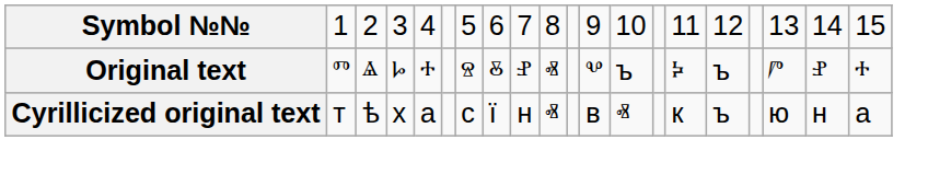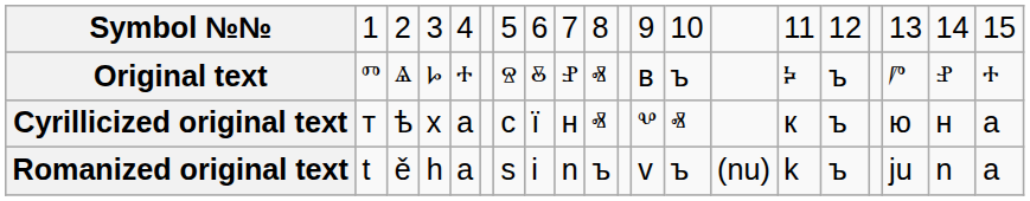 <table class="wikitable">
 <tr>
 <th>Symbol №№</th>
 <td>1</td>
 <td>2</td>
 <td>3</td>
 <td>4</td>
 <td></td>
 <td>5</td>
 <td>6</td>
 <td>7</td>
 <td>8</td>
 <td></td>
 <td>9</td>
 <td>10</td>
 <td></td>
 <td>11</td>
 <td>12</td>
 <td></td>
 <td>13</td>
 <td>14</td>
 <td>15</td>
 </tr>
 <tr>
 <th>Original text</th>
 <td>ⱅ</td>
 <td>ⱑ</td>
 <td>ⱈ</td>
 <td>ⰰ</td>
 <td></td>
 <td>ⱄ</td>
 <td>ⰻ</td>
 <td>ⱀ</td>
 <td>ⱏ</td>
 <td></td>
-<td>ⰲ</td>
+<td>в</td>
 <td>ъ</td>
 <td></td>
 <td>ⰽ</td>
 <td>ъ</td>
 <td></td>
 <td>ⱓ</td>
 <td>ⱀ</td>
 <td>ⰰ</td>
 </tr>
 <tr>
 <th>Cyrillicized original text</th>
 <td>т</td>
 <td>ѣ</td>
 <td>х</td>
 <td>а</td>
 <td></td>
 <td>с</td>
 <td>ї</td>
 <td>н</td>
 <td>ⱏ</td>
 <td></td>
-<td>в</td>
+<td>ⰲ</td>
 <td>ⱏ</td>
 <td></td>
 <td>к</td>
 <td>ъ</td>
 <td></td>
 <td>ю</td>
 <td>н</td>
 <td>а</td>
 </tr>
+<tr>
+<th>Romanized original text</th>
+<td>t</td>
+<td>ě</td>
+<td>h</td>
+<td>a</td>
+<td></td>
+<td>s</td>
+<td>i</td>
+<td>n</td>
+<td>ъ</td>
+<td></td>
+<td>v</td>
+<td>ъ</td>
+<td>(nu)</td>
+<td>k</td>
+<td>ъ</td>
+<td></td>
+<td>ju</td>
+<td>n</td>
+<td>a</td>
+</tr>
 </table>
